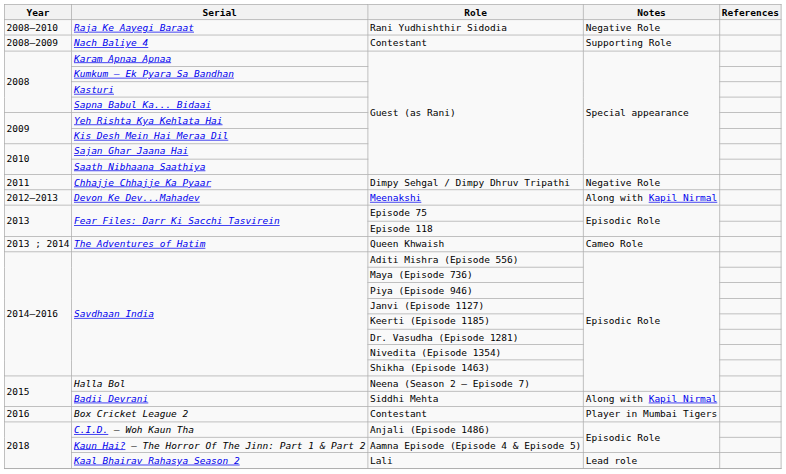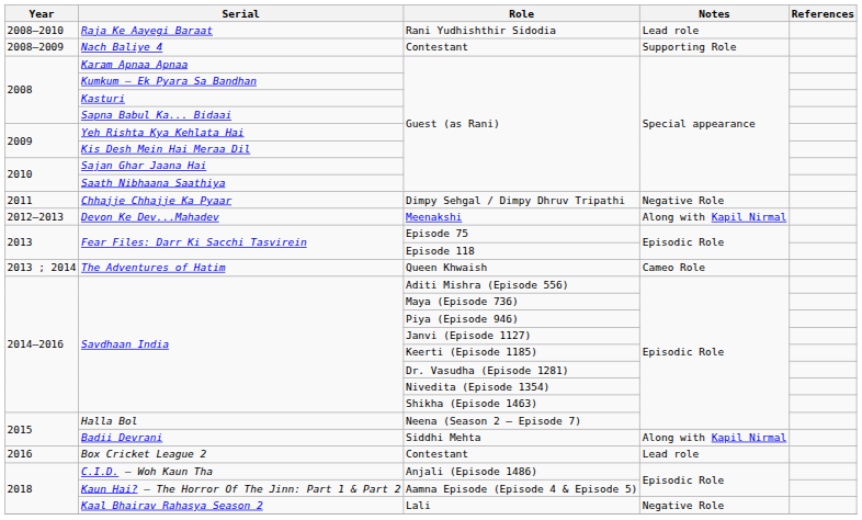 <table class="wikitable sortable">
 <tr>
 <th>Year</th>
 <th>Serial</th>
 <th>Role</th>
 <th>Notes</th>
 <th>References</th>
 </tr>
 <tr>
 <td>2008–2010</td>
 <td><em><a href='#'> Raja Ke Aayegi Baraat</a></em></td>
 <td>Rani Yudhishthir Sidodia</td>
-<td>Negative Role</td>
+<td>Lead role</td>
 <td></td>
 </tr>
 <tr>
 <td>2008–2009</td>
 <td><em><a href='#'> Nach Baliye 4</a></em></td>
 <td>Contestant</td>
 <td>Supporting Role</td>
 <td></td>
 </tr>
 <tr>
 <td rowspan="4">2008</td>
 <td><em><a href='#'>Karam Apnaa Apnaa</a></em></td>
 <td rowspan="8">Guest (as Rani)</td>
 <td rowspan="8">Special appearance</td>
 <td></td>
 </tr>
 <tr>
 <td><em><a href='#'>Kumkum – Ek Pyara Sa Bandhan</a></em></td>
 <td></td>
 </tr>
 <tr>
 <td><em><a href='#'>Kasturi</a></em></td>
 <td></td>
 </tr>
 <tr>
 <td><em><a href='#'>Sapna Babul Ka... Bidaai</a></em></td>
 <td></td>
 </tr>
 <tr>
 <td rowspan="2">2009</td>
 <td><em><a href='#'>Yeh Rishta Kya Kehlata Hai</a></em></td>
 <td></td>
 </tr>
 <tr>
 <td><em><a href='#'>Kis Desh Mein Hai Meraa Dil</a></em></td>
 <td></td>
 </tr>
 <tr>
 <td rowspan="2">2010</td>
 <td><em><a href='#'>Sajan Ghar Jaana Hai</a></em></td>
 <td></td>
 </tr>
 <tr>
 <td><em><a href='#'>Saath Nibhaana Saathiya</a></em></td>
 <td></td>
 </tr>
 <tr>
 <td>2011</td>
 <td><em><a href='#'>Chhajje Chhajje Ka Pyaar</a></em></td>
 <td>Dimpy Sehgal / Dimpy Dhruv Tripathi</td>
 <td>Negative Role</td>
 <td></td>
 </tr>
 <tr>
 <td>2012–2013</td>
 <td><em><a href='#'>Devon Ke Dev...Mahadev</a></em></td>
 <td><a href='#'>Meenakshi</a></td>
 <td>Along with <a href='#'>Kapil Nirmal</a></td>
 <td></td>
 </tr>
 <tr>
 <td rowspan="2">2013</td>
 <td rowspan="2"><em><a href='#'>Fear Files: Darr Ki Sacchi Tasvirein</a></em></td>
 <td>Episode 75</td>
 <td rowspan="2">Episodic Role</td>
 <td></td>
 </tr>
 <tr>
 <td>Episode 118</td>
 <td></td>
 </tr>
 <tr>
 <td>2013 ; 2014</td>
 <td><em><a href='#'>The Adventures of Hatim</a></em></td>
 <td>Queen Khwaish</td>
 <td>Cameo Role</td>
 <td></td>
 </tr>
 <tr>
 <td rowspan="8">2014–2016</td>
 <td rowspan="8"><em><a href='#'>Savdhaan India</a></em></td>
 <td>Aditi Mishra (Episode 556)</td>
 <td rowspan="9">Episodic Role</td>
 <td></td>
 </tr>
 <tr>
 <td>Maya (Episode 736)</td>
 <td></td>
 </tr>
 <tr>
 <td>Piya (Episode 946)</td>
 <td></td>
 </tr>
 <tr>
 <td>Janvi (Episode 1127)</td>
 <td></td>
 </tr>
 <tr>
 <td>Keerti (Episode 1185)</td>
 <td></td>
 </tr>
 <tr>
 <td>Dr. Vasudha (Episode 1281)</td>
 <td></td>
 </tr>
 <tr>
 <td>Nivedita (Episode 1354)</td>
 <td></td>
 </tr>
 <tr>
 <td>Shikha (Episode 1463)</td>
 <td></td>
 </tr>
 <tr>
 <td rowspan="2">2015</td>
 <td><em>Halla Bol</em></td>
 <td>Neena (Season 2 – Episode 7)</td>
 <td></td>
 </tr>
 <tr>
 <td><em><a href='#'>Badii Devrani</a></em></td>
 <td>Siddhi Mehta</td>
 <td>Along with <a href='#'>Kapil Nirmal</a></td>
 <td></td>
 </tr>
 <tr>
 <td>2016</td>
 <td><em>Box Cricket League 2</em></td>
 <td>Contestant</td>
-<td>Player in Mumbai Tigers</td>
+<td>Lead role</td>
 <td></td>
 </tr>
 <tr>
 <td rowspan="3">2018</td>
 <td><em><a href='#'>C.I.D.</a> – Woh Kaun Tha</em></td>
 <td>Anjali (Episode 1486)</td>
 <td rowspan="2">Episodic Role</td>
 <td></td>
 </tr>
 <tr>
 <td><em><a href='#'>Kaun Hai?</a> – The Horror Of The Jinn: Part 1 & Part 2</em></td>
 <td>Aamna Episode (Episode 4 & Episode 5)</td>
 <td></td>
 </tr>
 <tr>
 <td><em><a href='#'>Kaal Bhairav Rahasya Season 2</a></em></td>
 <td>Lali</td>
-<td>Lead role</td>
+<td>Negative Role</td>
 <td></td>
 </tr>
 <tr>
 </tr>
 </table>
